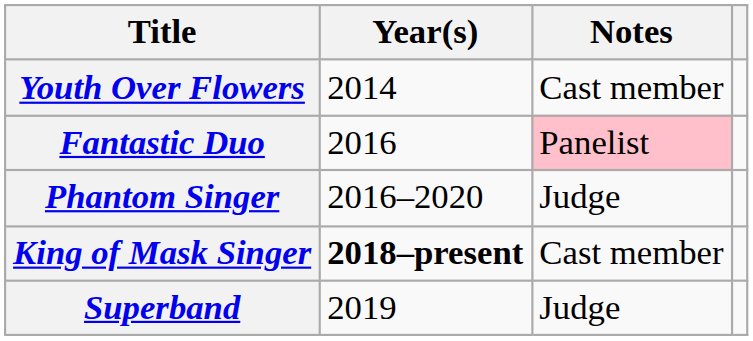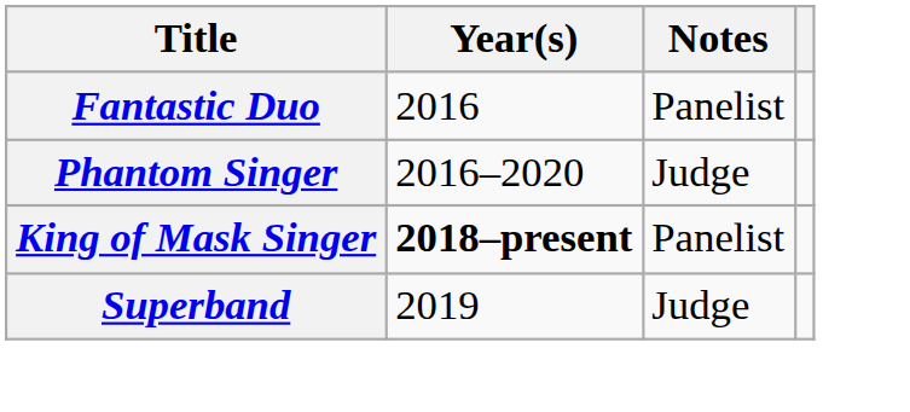 <table class="wikitable sortable plainrowheaders">
 <tr>
 <th scope="col">Title</th>
 <th scope="col">Year(s)</th>
 <th scope="col">Notes</th>
 <th scope="col" class="unsortable"></th>
 </tr>
 <tr>
-<th scope="row"><em><a href='#'>Youth Over Flowers</a></em></th>
-<td>2014</td>
-<td>Cast member</td>
-<td></td>
-</tr>
-<tr>
 <th scope="row"><em><a href='#'>Fantastic Duo</a></em></th>
 <td>2016</td>
-<td style="background: pink;">Panelist</td>
+<td>Panelist</td>
 <td></td>
 </tr>
 <tr>
 <th scope="row"><em><a href='#'>Phantom Singer</a></em></th>
 <td>2016–2020</td>
 <td>Judge</td>
 <td></td>
 </tr>
 <tr>
 <th scope="row"><em><a href='#'>King of Mask Singer</a></em></th>
 <td><strong>2018–present</strong></td>
-<td>Cast member</td>
+<td>Panelist</td>
 <td></td>
 </tr>
 <tr>
 <th scope="row"><em><a href='#'>Superband</a></em></th>
 <td>2019</td>
 <td>Judge</td>
 <td></td>
 </tr>
 </table>
